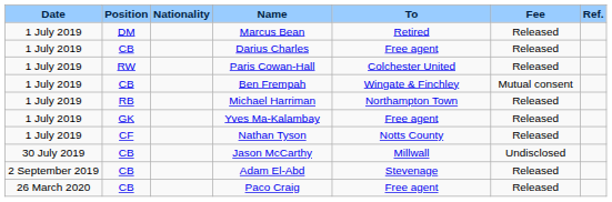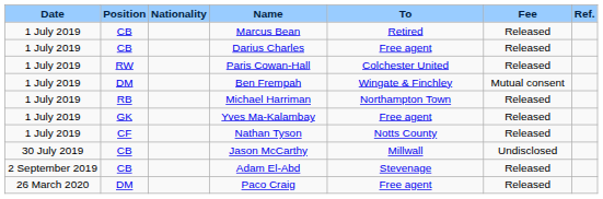 <table class="wikitable"  style="text-align:center; font-size:90%; ">
 <tr>
 <th style="background:#99ccff; color:#001f44; width:120px;">Date</th>
 <th style="background:#99ccff; color:#001f44; width:50px;">Position</th>
 <th style="background:#99ccff; color:#001f44; width:50px;">Nationality</th>
 <th style="background:#99ccff; color:#001f44; width:150px;">Name</th>
 <th style="background:#99ccff; color:#001f44; width:200px;">To</th>
 <th style="background:#99ccff; color:#001f44; width:110px;">Fee</th>
 <th style="background:#99ccff; color:#001f44; width:25px;">Ref.</th>
 </tr>
 <tr>
 <td>1 July 2019</td>
-<td><a href='#'>DM</a></td>
+<td><a href='#'>CB</a></td>
 <td></td>
 <td><a href='#'>Marcus Bean</a></td>
 <td><a href='#'>Retired</a></td>
 <td>Released</td>
 <td></td>
 </tr>
 <tr>
 <td>1 July 2019</td>
 <td><a href='#'>CB</a></td>
 <td></td>
 <td><a href='#'>Darius Charles</a></td>
 <td><a href='#'>Free agent</a></td>
 <td>Released</td>
 <td></td>
 </tr>
 <tr>
 <td>1 July 2019</td>
 <td><a href='#'>RW</a></td>
 <td></td>
 <td><a href='#'>Paris Cowan-Hall</a></td>
 <td> <a href='#'>Colchester United</a></td>
 <td>Released</td>
 <td></td>
 </tr>
 <tr>
 <td>1 July 2019</td>
-<td><a href='#'>CB</a></td>
+<td><a href='#'>DM</a></td>
 <td></td>
 <td><a href='#'>Ben Frempah</a></td>
 <td> <a href='#'>Wingate & Finchley</a></td>
 <td>Mutual consent</td>
 <td></td>
 </tr>
 <tr>
 <td>1 July 2019</td>
 <td><a href='#'>RB</a></td>
 <td></td>
 <td><a href='#'>Michael Harriman</a></td>
 <td> <a href='#'>Northampton Town</a></td>
 <td>Released</td>
 <td></td>
 </tr>
 <tr>
 <td>1 July 2019</td>
 <td><a href='#'>GK</a></td>
 <td></td>
 <td><a href='#'>Yves Ma-Kalambay</a></td>
 <td><a href='#'>Free agent</a></td>
 <td>Released</td>
 <td></td>
 </tr>
 <tr>
 <td>1 July 2019</td>
 <td><a href='#'>CF</a></td>
 <td></td>
 <td><a href='#'>Nathan Tyson</a></td>
 <td> <a href='#'>Notts County</a></td>
 <td>Released</td>
 <td></td>
 </tr>
 <tr>
 <td>30 July 2019</td>
 <td><a href='#'>CB</a></td>
 <td></td>
 <td><a href='#'>Jason McCarthy</a></td>
 <td> <a href='#'>Millwall</a></td>
 <td>Undisclosed</td>
 <td></td>
 </tr>
 <tr>
 <td>2 September 2019</td>
 <td><a href='#'>CB</a></td>
 <td></td>
 <td><a href='#'>Adam El-Abd</a></td>
 <td> <a href='#'>Stevenage</a></td>
 <td>Released</td>
 <td></td>
 </tr>
 <tr>
 <td>26 March 2020</td>
-<td><a href='#'>CB</a></td>
+<td><a href='#'>DM</a></td>
 <td></td>
 <td><a href='#'>Paco Craig</a></td>
 <td><a href='#'>Free agent</a></td>
 <td>Released</td>
 <td></td>
 </tr>
 </table>
